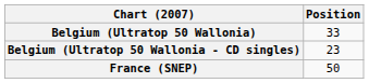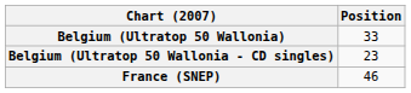 <table class="wikitable sortable plainrowheaders" style="text-align:center">
 <tr>
 <th scope="col">Chart (2007)</th>
 <th scope="col">Position</th>
 </tr>
 <tr>
 <th scope="row">Belgium (Ultratop 50 Wallonia)</th>
 <td>33</td>
 </tr>
 <tr>
 <th scope="row">Belgium (Ultratop 50 Wallonia - CD singles)</th>
 <td>23</td>
 </tr>
 <tr>
 <th scope="row">France (SNEP)</th>
-<td>50</td>
+<td>46</td>
 </tr>
 </table>
